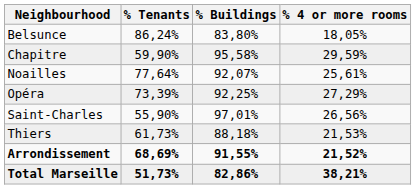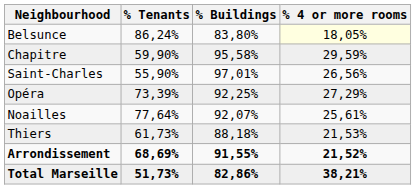 <table class=wikitable>
 <tr>
 <th>Neighbourhood</th>
 <th>% Tenants</th>
 <th>% Buildings</th>
 <th>% 4 or more rooms</th>
 </tr>
 <tr>
 <td>Belsunce</td>
 <td style="text-align:center;">86,24%</td>
 <td style="text-align:center;">83,80%</td>
-<td style="text-align:center;">18,05%</td>
+<td style="background: lightyellow; text-align:center;">18,05%</td>
 </tr>
 <tr style="background:#EFEFEF">
 <td>Chapitre</td>
 <td style="text-align:center;">59,90%</td>
 <td style="text-align:center;">95,58%</td>
 <td style="text-align:center;">29,59%</td>
 </tr>
 <tr>
-<td>Noailles</td>
-<td style="text-align:center;">77,64%</td>
-<td style="text-align:center;">92,07%</td>
-<td style="text-align:center;">25,61%</td>
+<td>Saint-Charles</td>
+<td style="text-align:center;">55,90%</td>
+<td style="text-align:center;">97,01%</td>
+<td style="text-align:center;">26,56%</td>
 </tr>
 <tr style="background:#EFEFEF">
 <td>Opéra</td>
 <td style="text-align:center;">73,39%</td>
 <td style="text-align:center;">92,25%</td>
 <td style="text-align:center;">27,29%</td>
 </tr>
 <tr>
-<td>Saint-Charles</td>
-<td style="text-align:center;">55,90%</td>
-<td style="text-align:center;">97,01%</td>
-<td style="text-align:center;">26,56%</td>
+<td>Noailles</td>
+<td style="text-align:center;">77,64%</td>
+<td style="text-align:center;">92,07%</td>
+<td style="text-align:center;">25,61%</td>
 </tr>
 <tr style="background:#EFEFEF">
 <td>Thiers</td>
 <td style="text-align:center;">61,73%</td>
 <td style="text-align:center;">88,18%</td>
 <td style="text-align:center;">21,53%</td>
 </tr>
 <tr>
 <td><strong>Arrondissement</strong></td>
 <td style="text-align:center;"><strong>68,69%</strong></td>
 <td style="text-align:center;"><strong>91,55%</strong></td>
 <td style="text-align:center;"><strong>21,52%</strong></td>
 </tr>
 <tr style="background:#EFEFEF">
 <td><strong>Total Marseille</strong></td>
 <td style="text-align:center;"><strong>51,73%</strong></td>
 <td style="text-align:center;"><strong>82,86%</strong></td>
 <td style="text-align:center;"><strong>38,21%</strong></td>
 </tr>
 </table>
